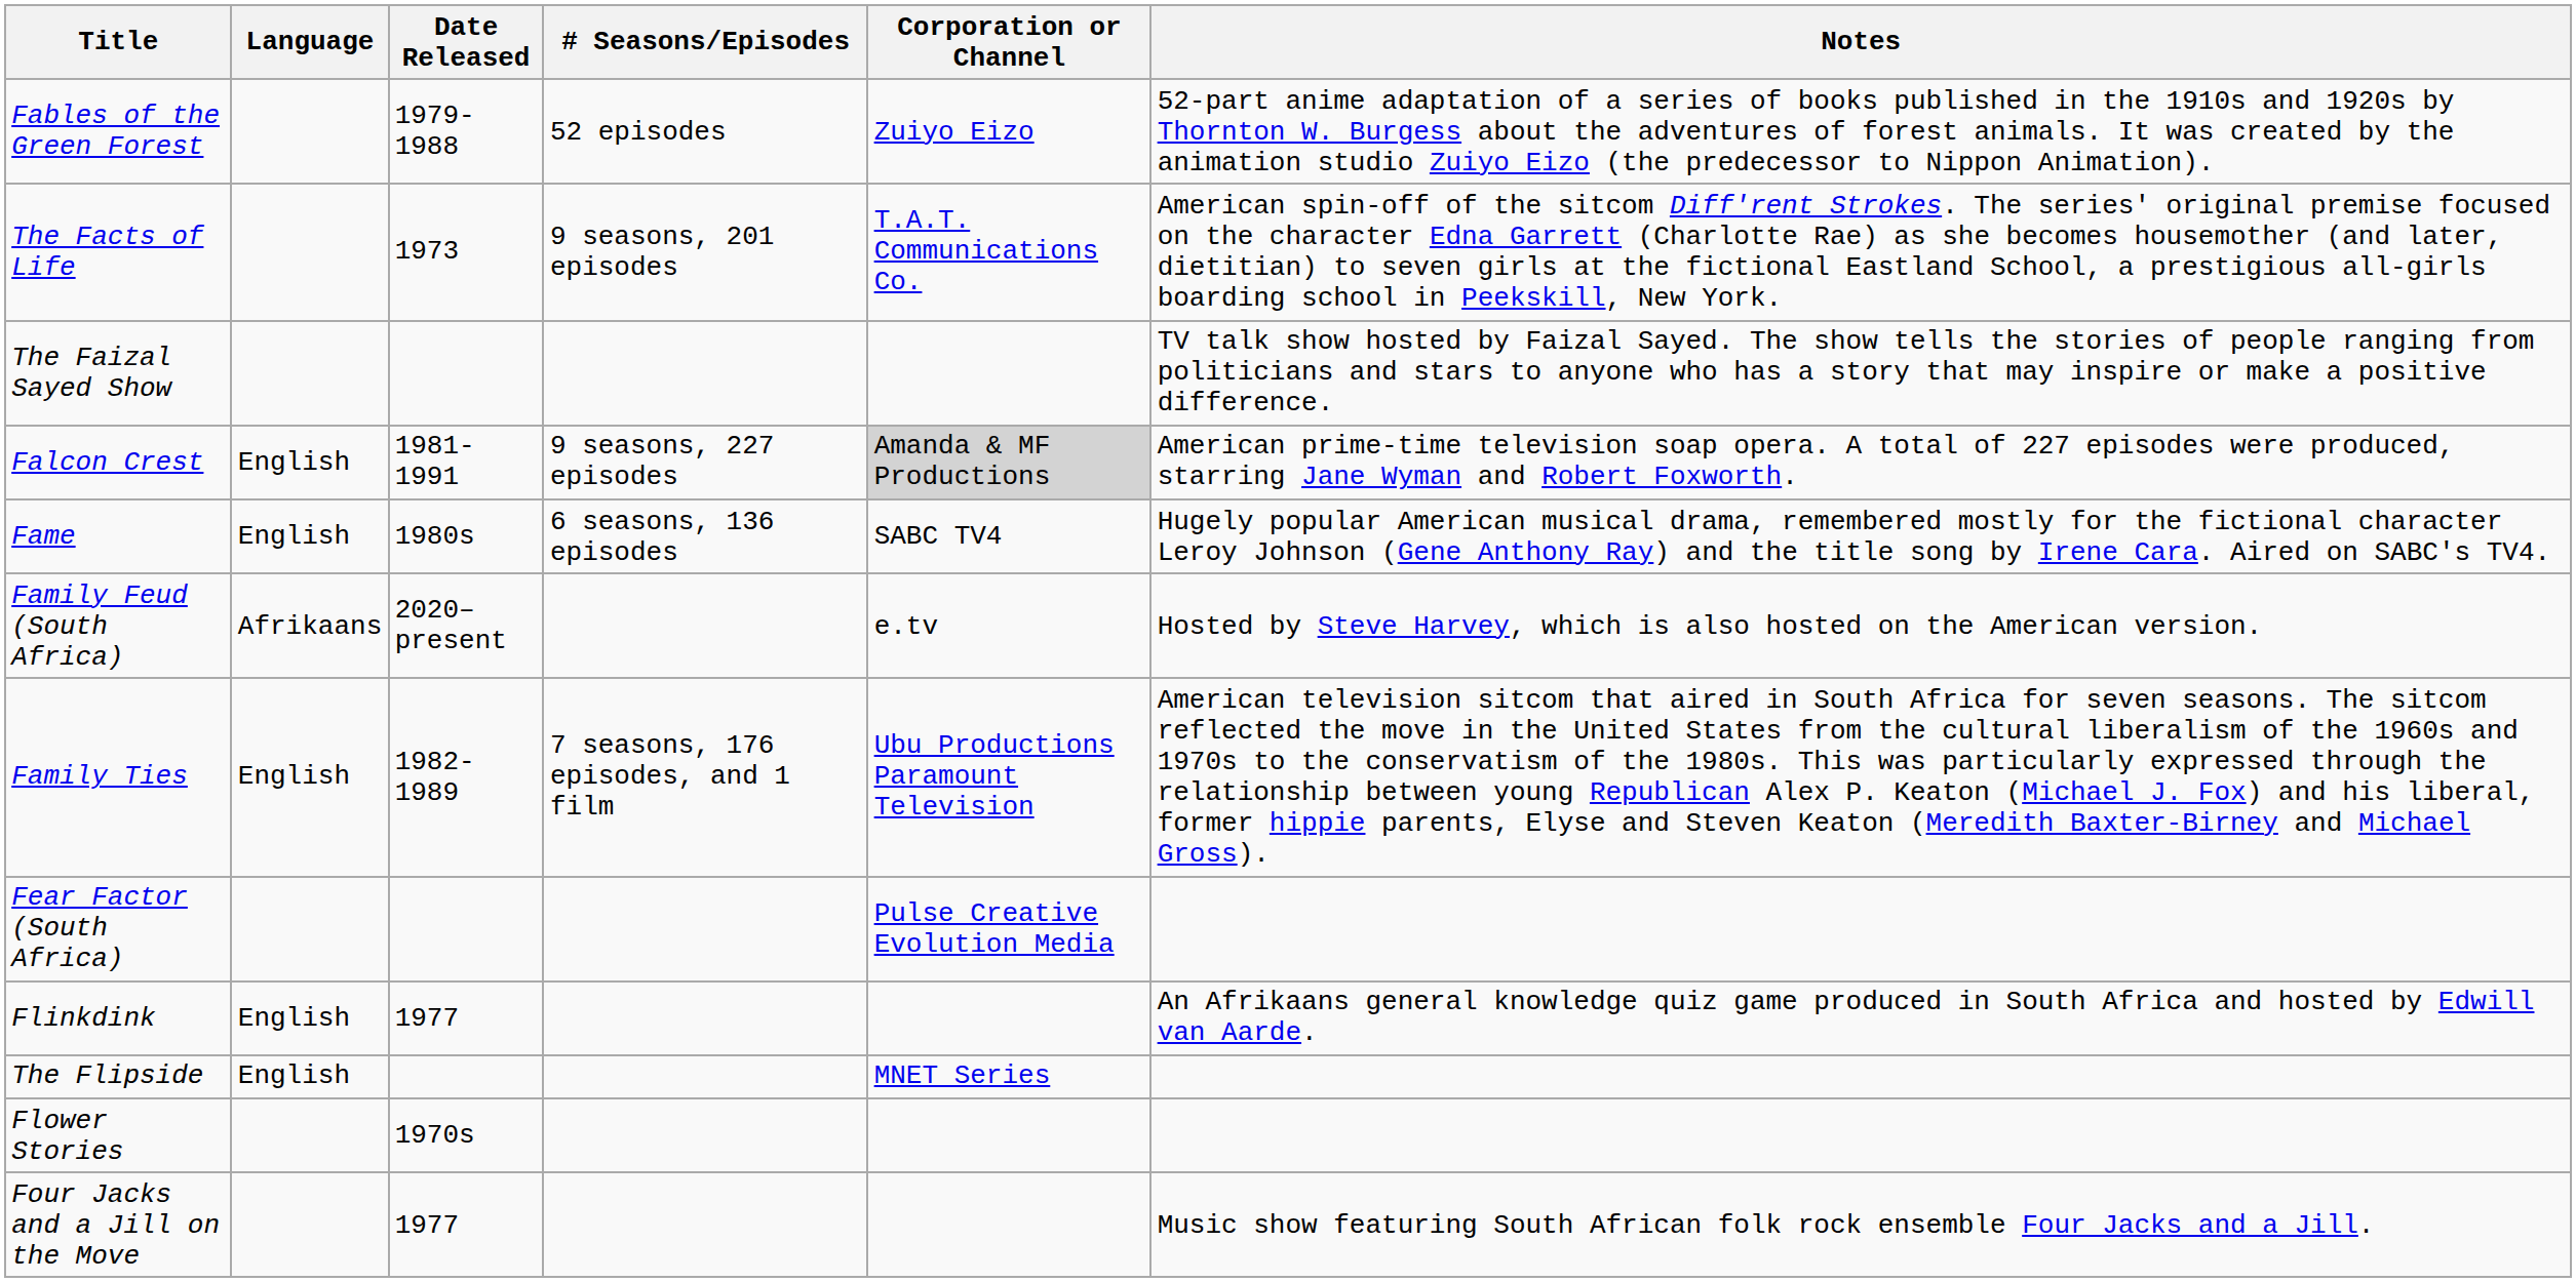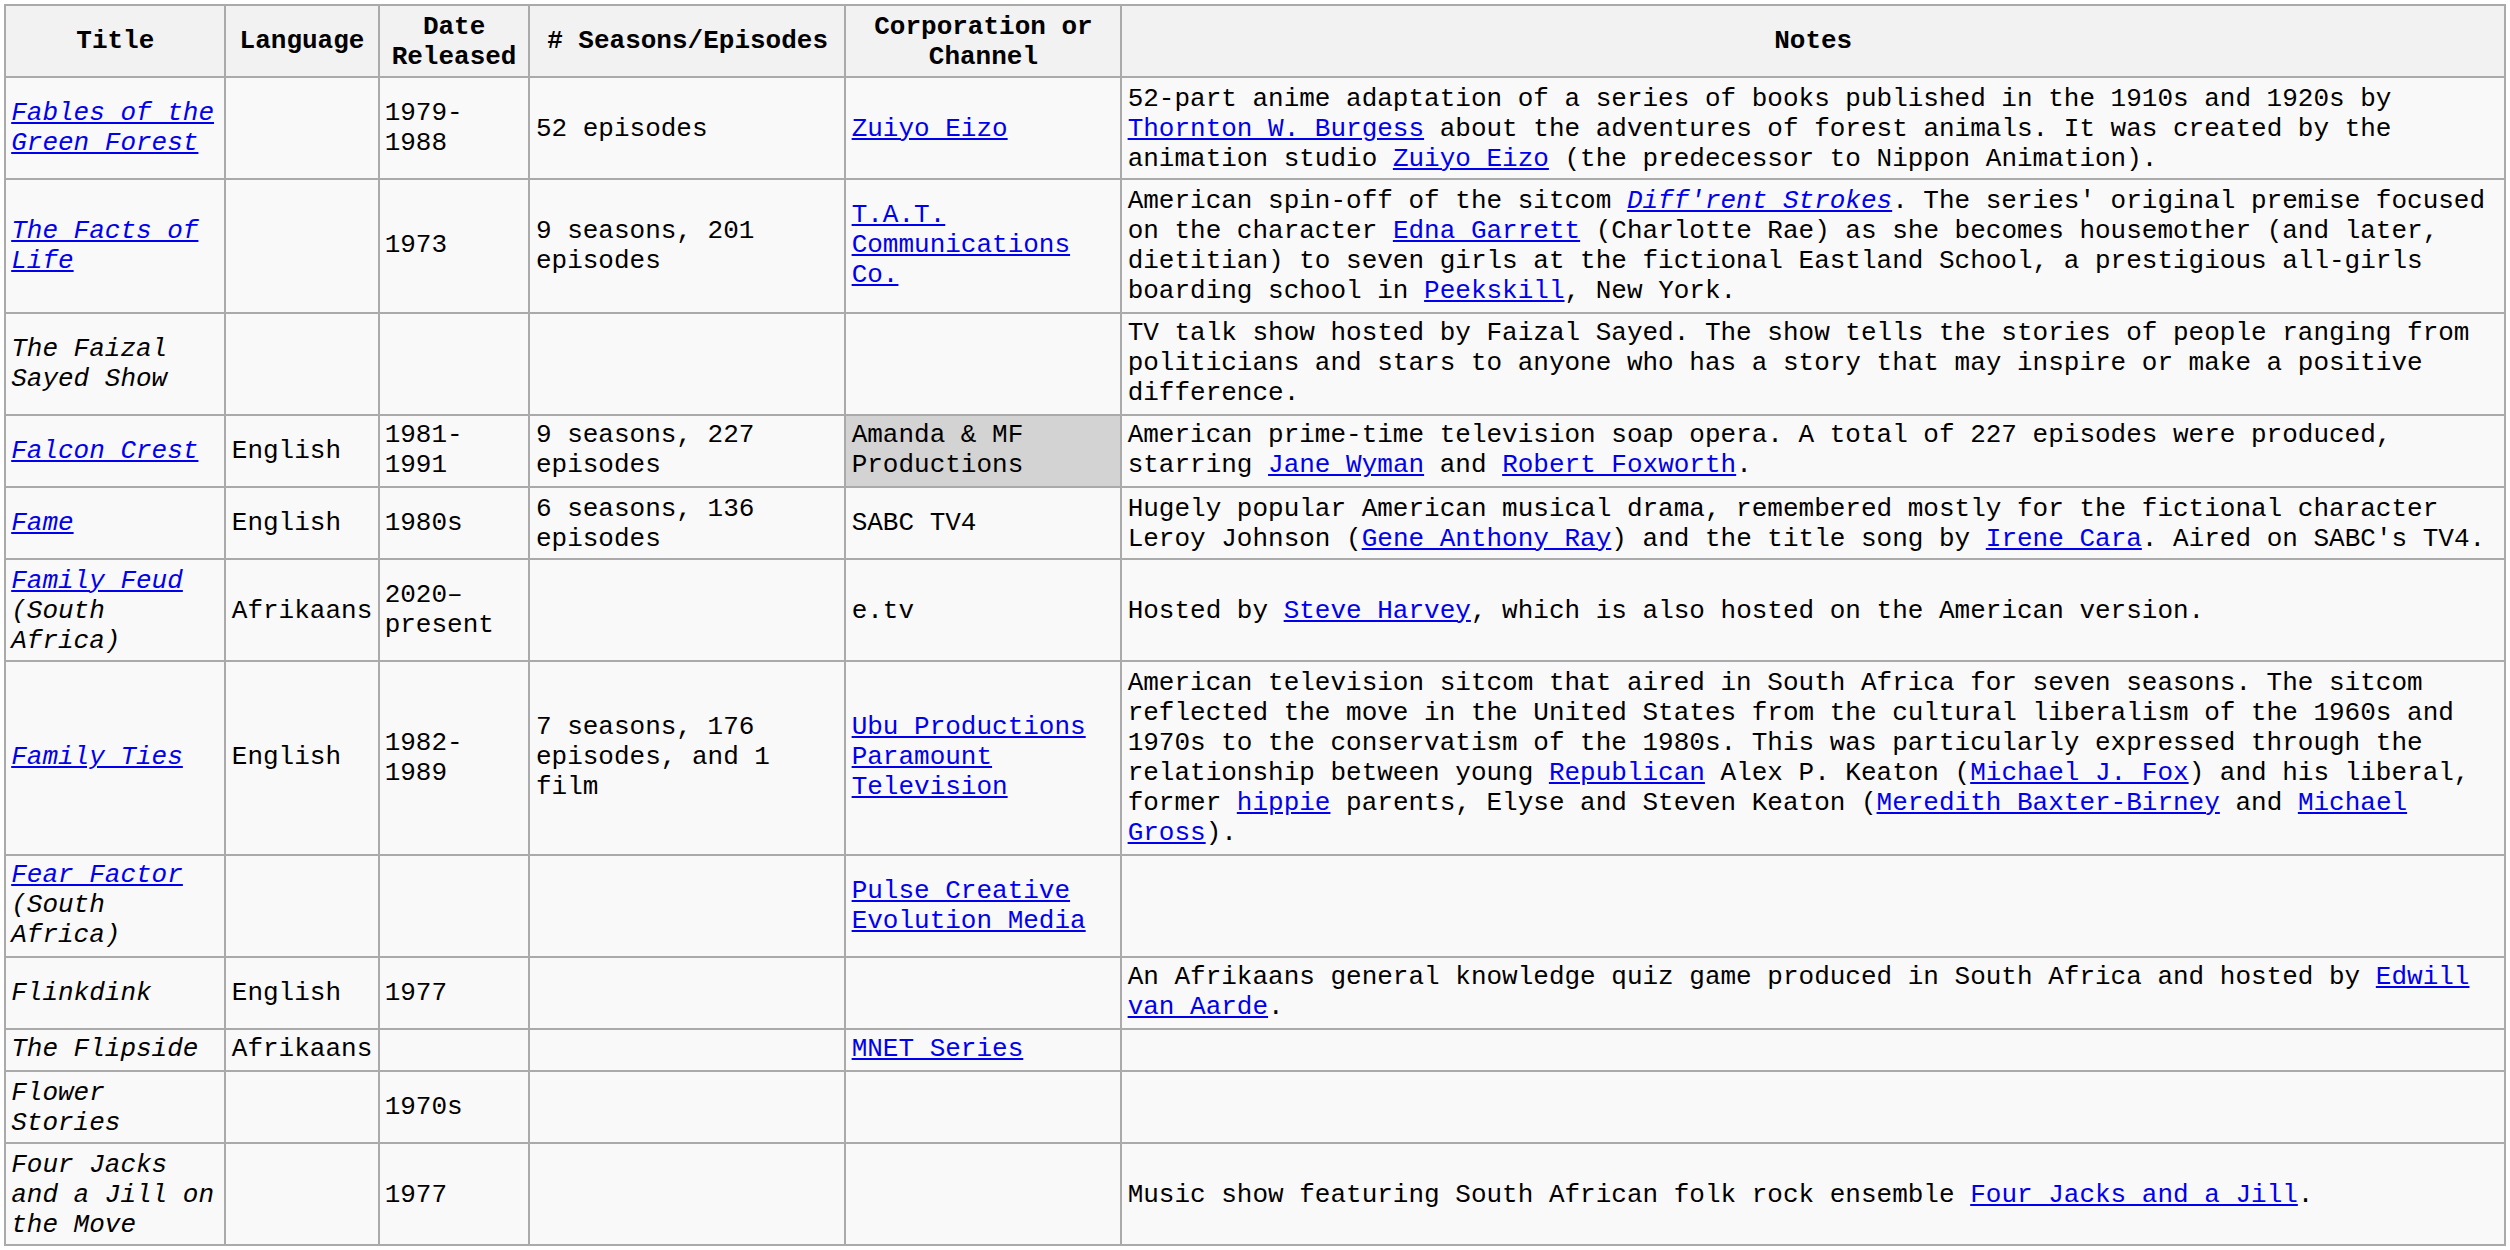 <table class="wikitable sortable">
 <tr>
 <th>Title</th>
 <th>Language</th>
 <th>Date Released</th>
 <th># Seasons/Episodes</th>
 <th>Corporation or Channel</th>
 <th>Notes</th>
 </tr>
 <tr>
 <td><em><a href='#'>Fables of the Green Forest</a></em></td>
 <td></td>
 <td>1979-1988</td>
 <td>52 episodes</td>
 <td><a href='#'>Zuiyo Eizo</a></td>
 <td>52-part anime adaptation of a series of books published in the 1910s and 1920s by <a href='#'>Thornton W. Burgess</a> about the adventures of forest animals. It was created by the animation studio <a href='#'>Zuiyo Eizo</a> (the predecessor to Nippon Animation).</td>
 </tr>
 <tr>
 <td><em><a href='#'>The Facts of Life</a></em></td>
 <td></td>
 <td>1973</td>
 <td>9 seasons, 201 episodes</td>
 <td><a href='#'>T.A.T. Communications Co.</a></td>
 <td>American spin-off of the sitcom <em><a href='#'>Diff'rent Strokes</a></em>. The series' original premise focused on the character <a href='#'>Edna Garrett</a> (Charlotte Rae) as she becomes housemother (and later, dietitian) to seven girls at the fictional Eastland School, a prestigious all-girls boarding school in <a href='#'>Peekskill</a>, New York.</td>
 </tr>
 <tr>
 <td><em>The Faizal Sayed Show</em></td>
 <td></td>
 <td></td>
 <td></td>
 <td></td>
 <td>TV talk show hosted by Faizal Sayed. The show tells the stories of people ranging from politicians and stars to anyone who has a story that may inspire or make a positive difference.</td>
 </tr>
 <tr>
 <td><em><a href='#'>Falcon Crest</a></em></td>
 <td>English</td>
 <td>1981-1991</td>
 <td>9 seasons, 227 episodes</td>
 <td style="background: lightgrey;">Amanda & MF Productions</td>
 <td>American prime-time television soap opera. A total of 227 episodes were produced, starring <a href='#'>Jane Wyman</a> and <a href='#'>Robert Foxworth</a>.</td>
 </tr>
 <tr>
 <td><em><a href='#'>Fame</a></em></td>
 <td>English</td>
 <td>1980s</td>
 <td>6 seasons, 136 episodes</td>
 <td>SABC TV4</td>
 <td>Hugely popular American musical drama, remembered mostly for the fictional character Leroy Johnson (<a href='#'>Gene Anthony Ray</a>) and the title song by <a href='#'>Irene Cara</a>. Aired on SABC's TV4.</td>
 </tr>
 <tr>
 <td><a href='#'><em>Family Feud</em></a> <em>(South Africa)</em></td>
 <td>Afrikaans</td>
 <td>2020–present</td>
 <td></td>
 <td>e.tv</td>
 <td>Hosted by <a href='#'>Steve Harvey</a>, which is also hosted on the American version.</td>
 </tr>
 <tr>
 <td><em><a href='#'>Family Ties</a></em></td>
 <td>English</td>
 <td>1982-1989</td>
 <td>7 seasons, 176 episodes, and 1 film</td>
 <td><a href='#'>Ubu Productions</a><br><a href='#'>Paramount Television</a></td>
 <td>American television sitcom that aired in South Africa for seven seasons. The sitcom reflected the move in the United States from the cultural liberalism of the 1960s and 1970s to the conservatism of the 1980s. This was particularly expressed through the relationship between young <a href='#'>Republican</a> Alex P. Keaton (<a href='#'>Michael J. Fox</a>) and his liberal, former <a href='#'>hippie</a> parents, Elyse and Steven Keaton (<a href='#'>Meredith Baxter-Birney</a> and <a href='#'>Michael Gross</a>).</td>
 </tr>
 <tr>
 <td><em><a href='#'>Fear Factor</a> (South Africa)</em></td>
 <td></td>
 <td></td>
 <td></td>
 <td><a href='#'>Pulse Creative</a> <a href='#'>Evolution Media</a></td>
 <td></td>
 </tr>
 <tr>
 <td><em>Flinkdink</em></td>
 <td>English</td>
 <td>1977</td>
 <td></td>
 <td></td>
 <td>An Afrikaans general knowledge quiz game produced in South Africa and hosted by <a href='#'>Edwill van Aarde</a>.</td>
 </tr>
 <tr>
 <td><em>The Flipside</em></td>
-<td>English</td>
+<td>Afrikaans</td>
 <td></td>
 <td></td>
 <td><a href='#'>MNET Series</a></td>
 <td></td>
 </tr>
 <tr>
 <td><em>Flower Stories</em></td>
 <td></td>
 <td>1970s</td>
 <td></td>
 <td></td>
 <td></td>
 </tr>
 <tr>
 <td><em>Four Jacks and a Jill on the Move</em></td>
 <td></td>
 <td>1977</td>
 <td></td>
 <td></td>
 <td>Music show featuring South African folk rock ensemble <a href='#'>Four Jacks and a Jill</a>.</td>
 </tr>
 </table>
